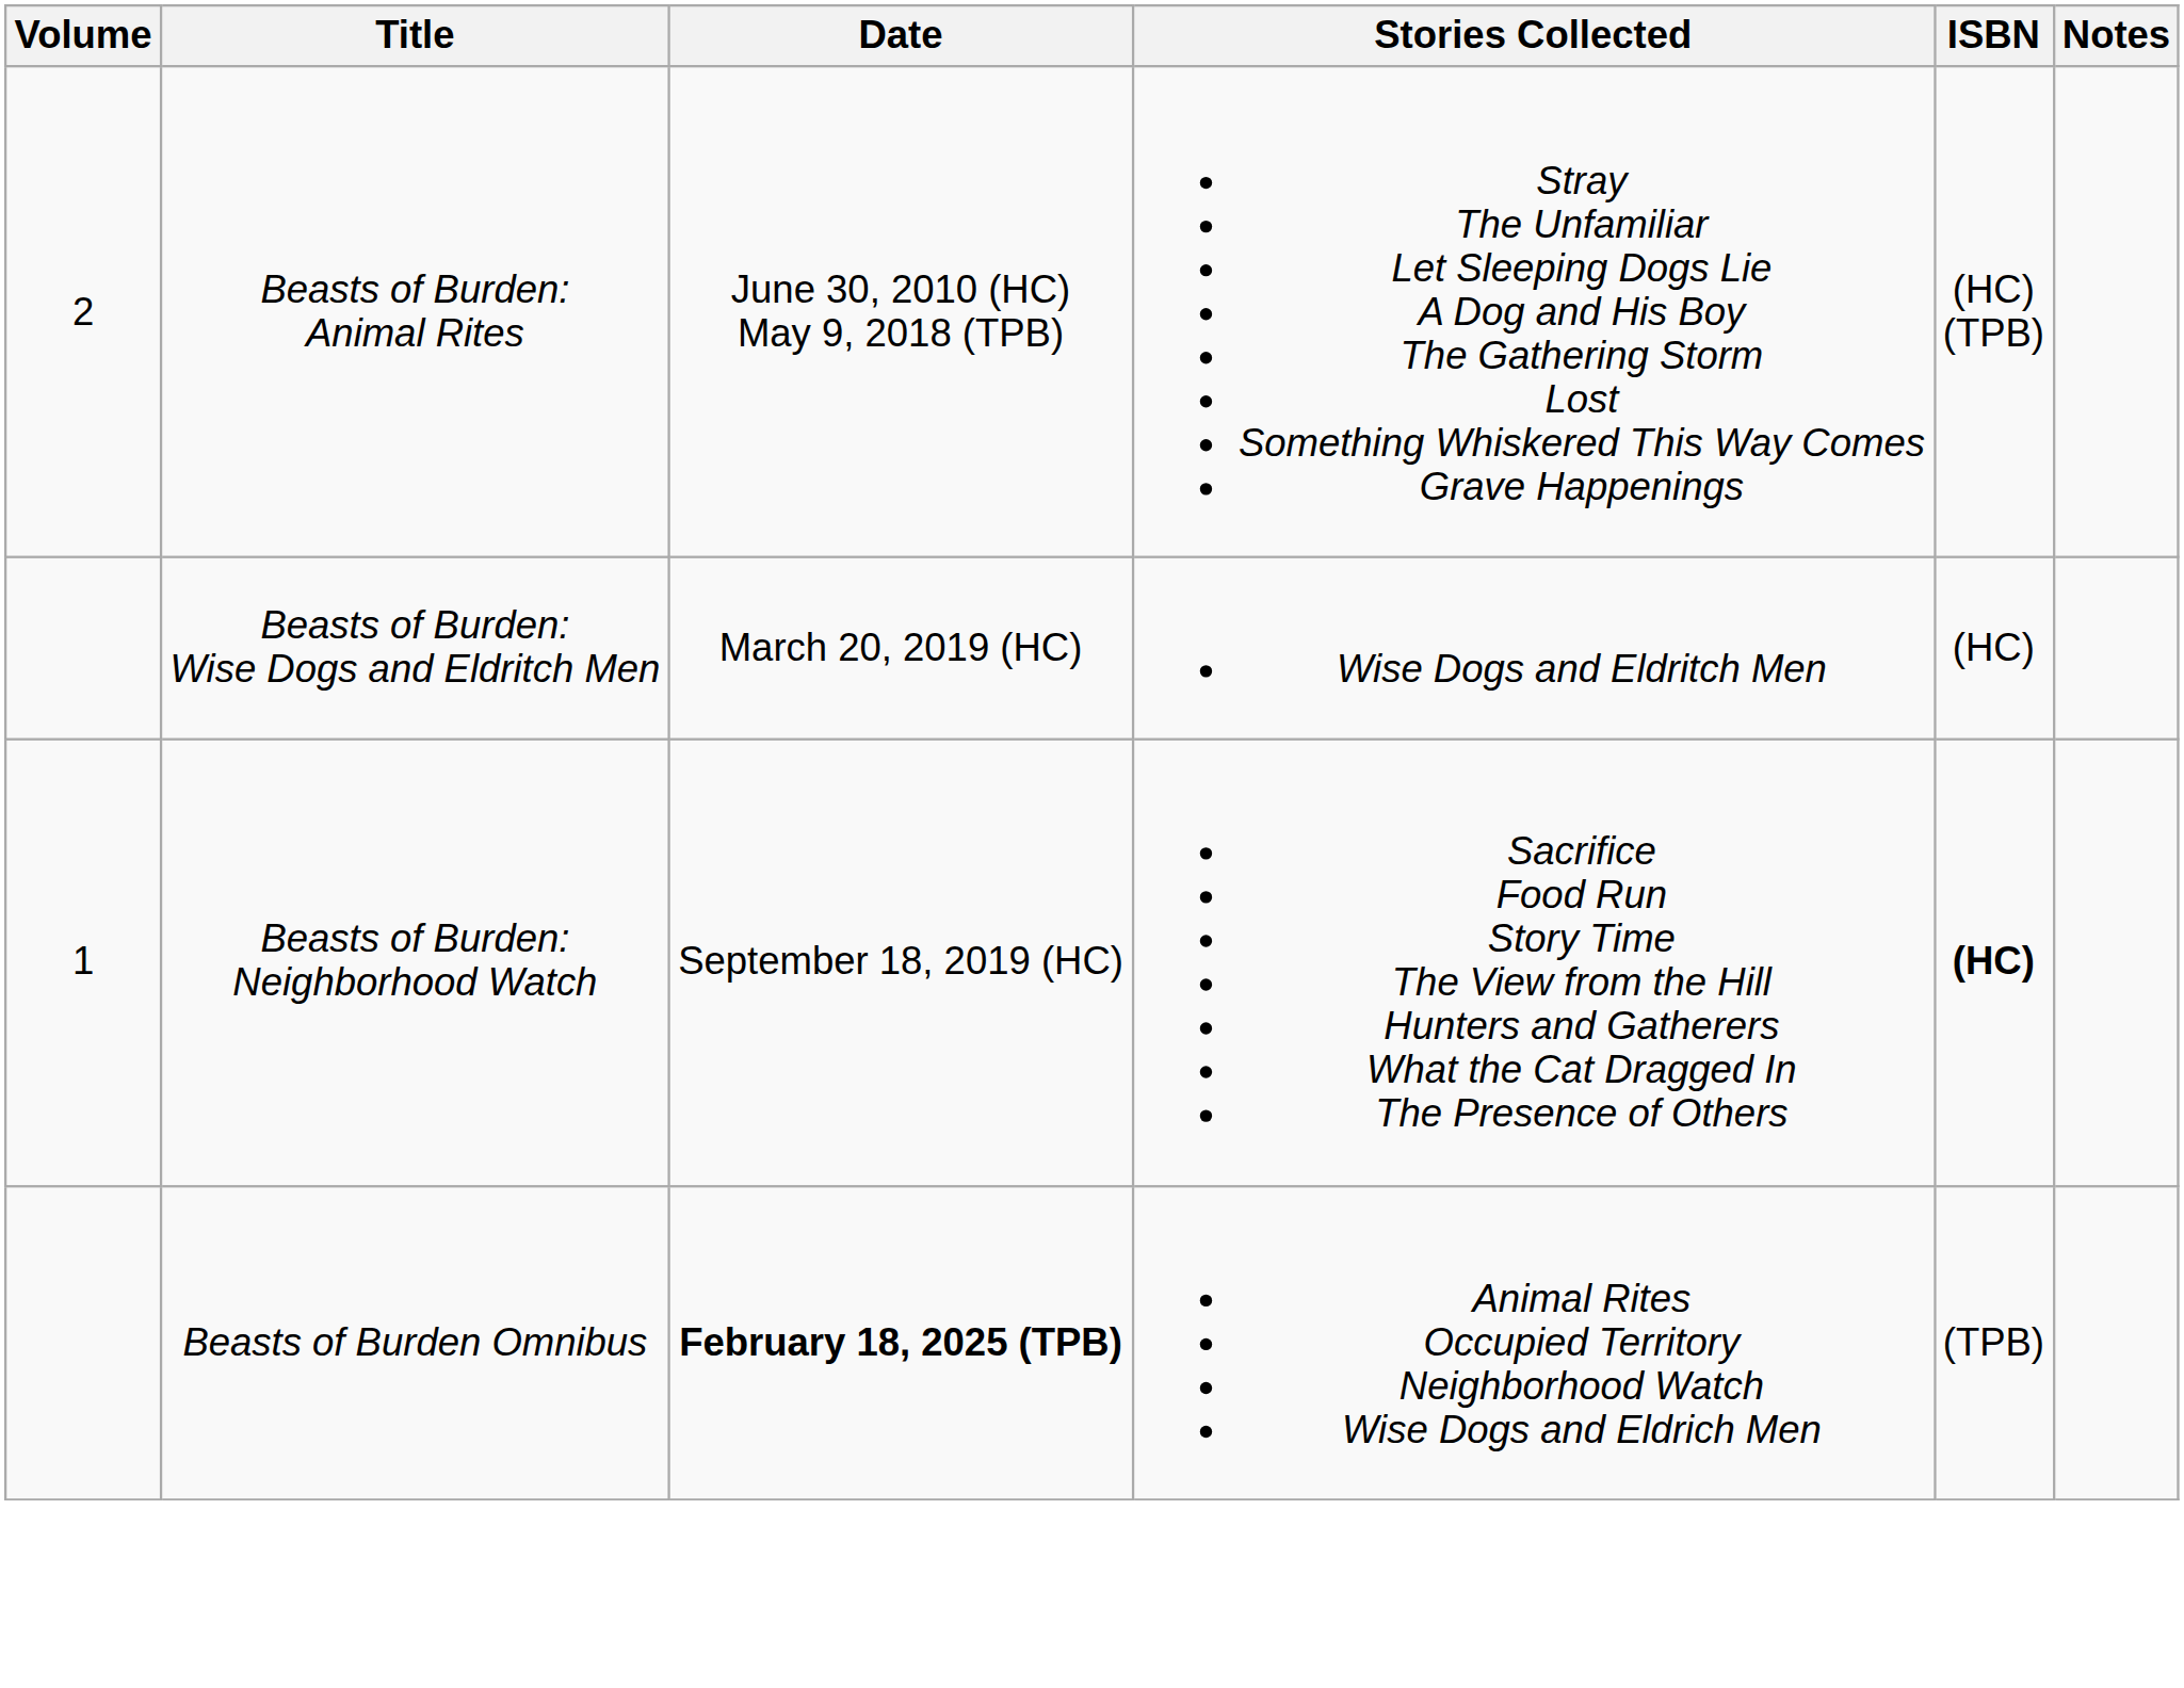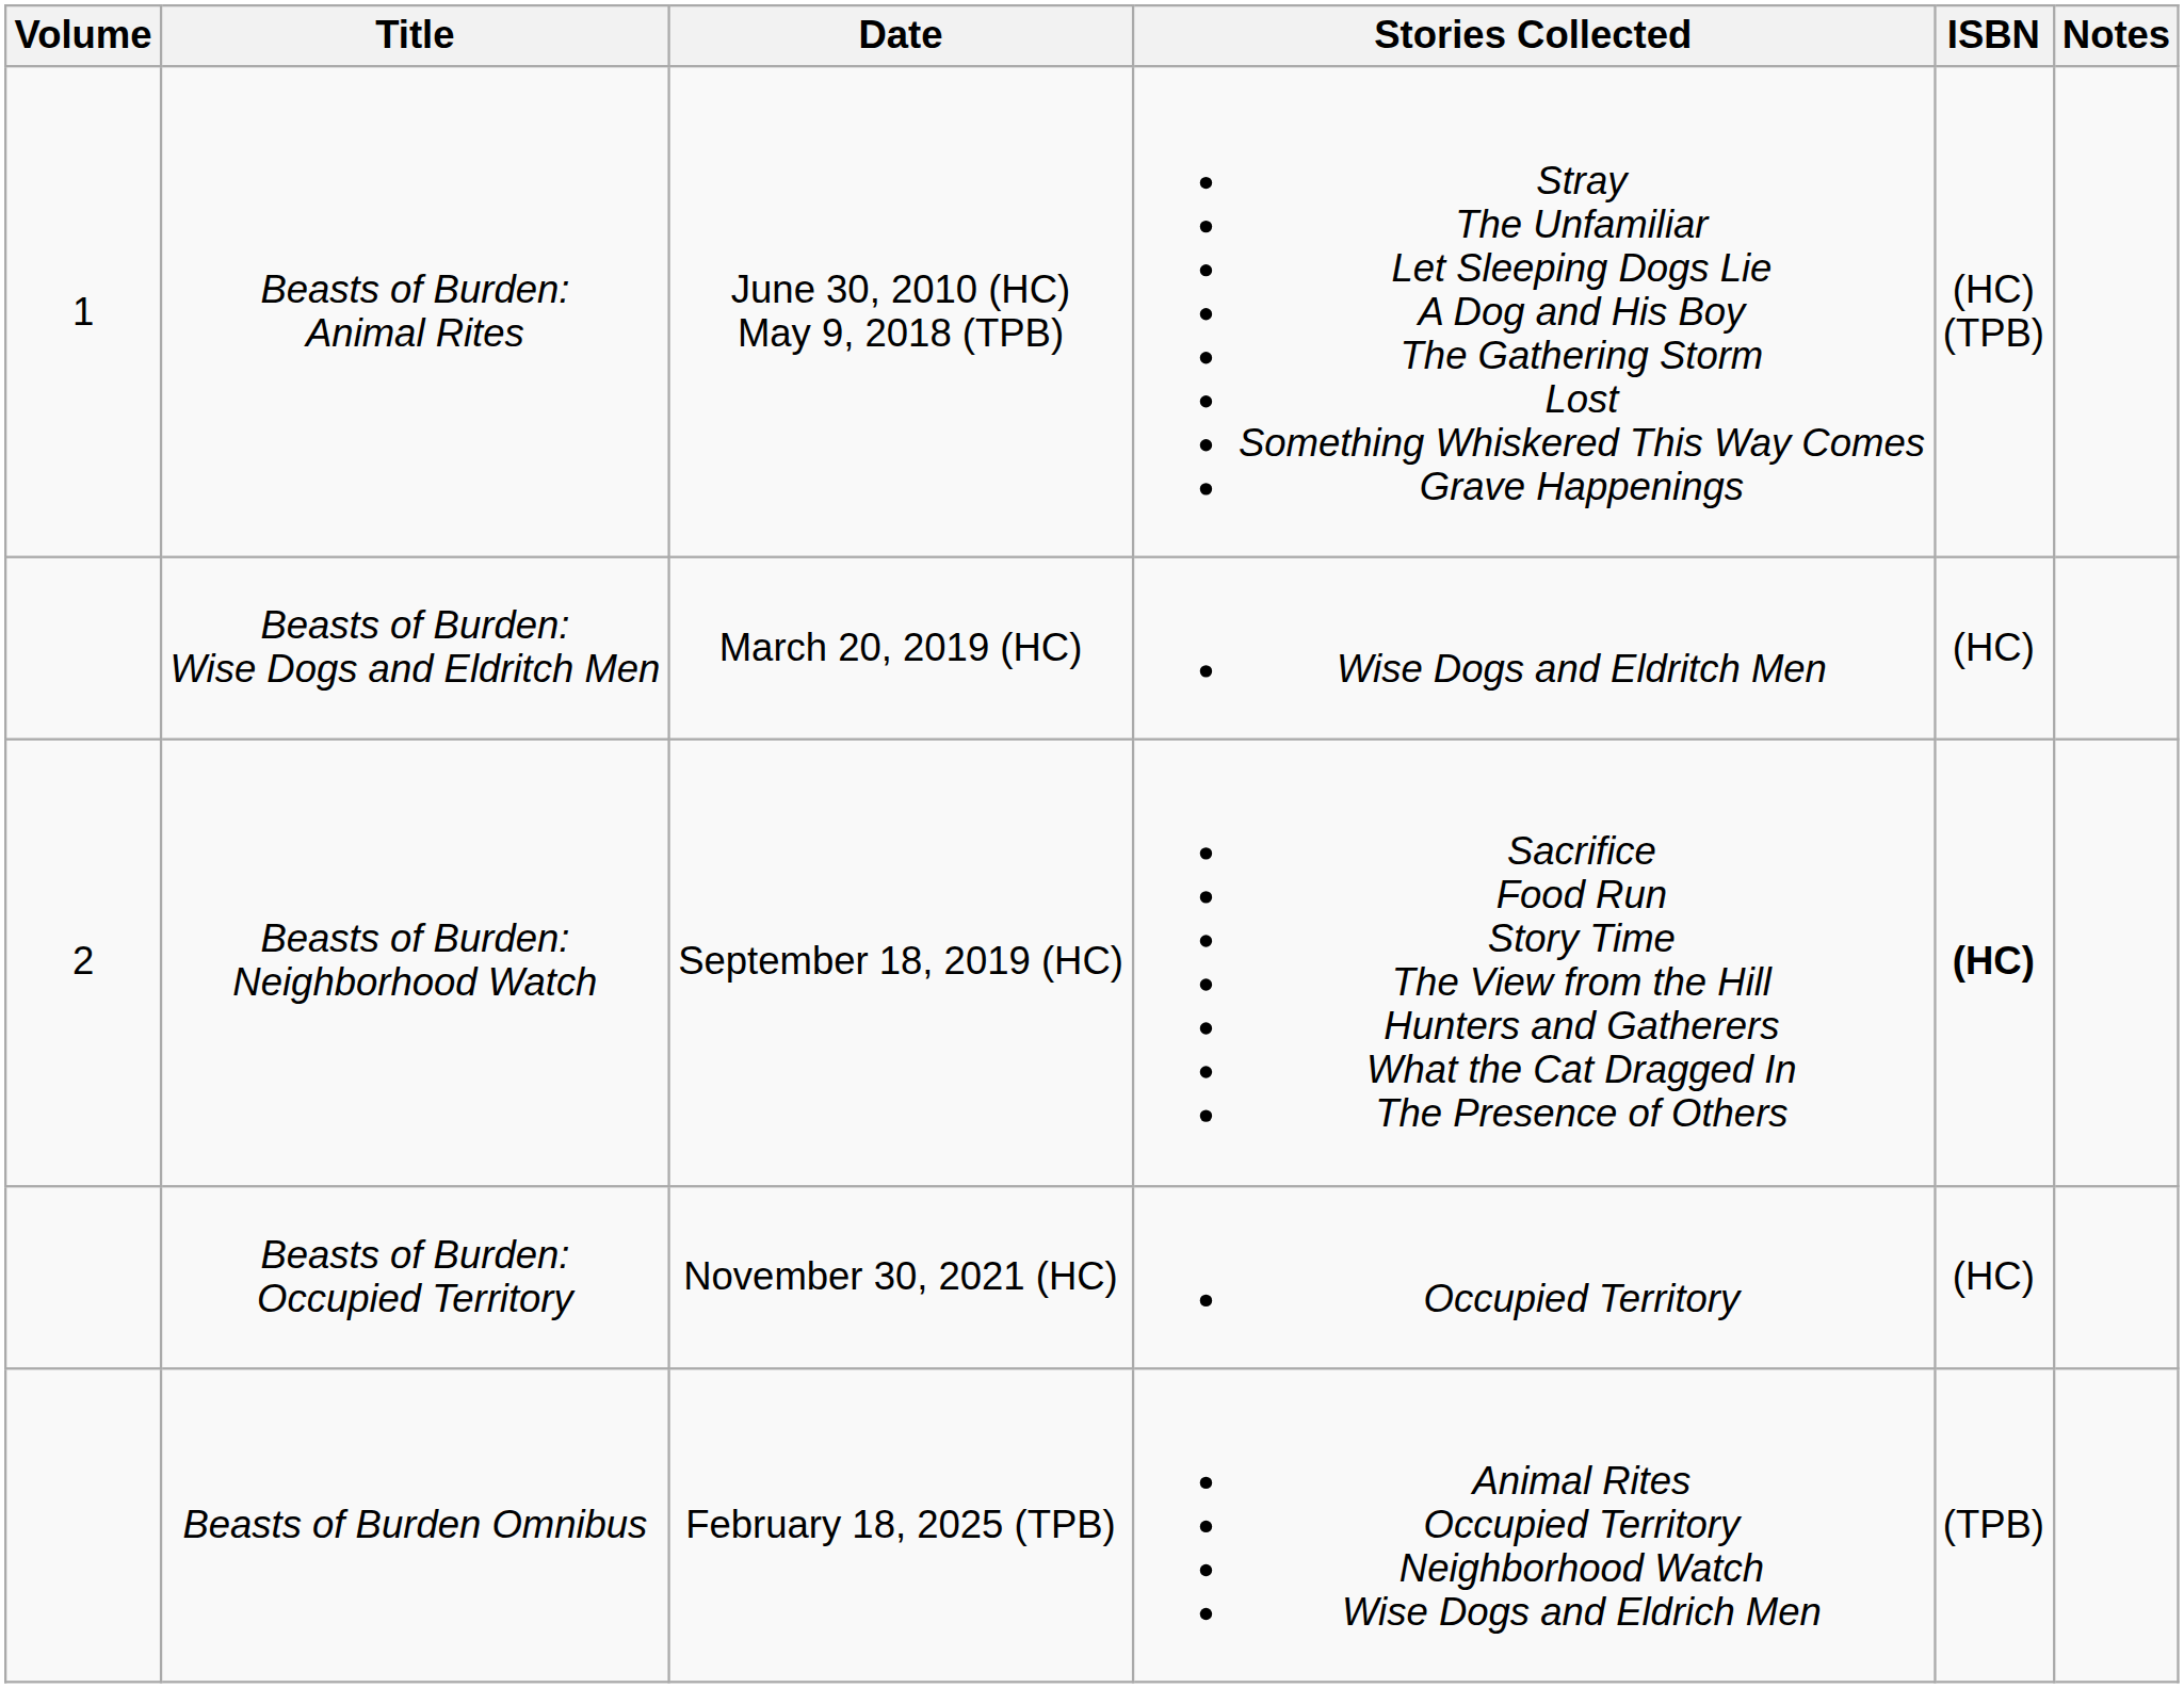 <table class="wikitable" style="text-align: center">
 <tr>
 <th>Volume</th>
 <th>Title</th>
 <th>Date</th>
 <th>Stories Collected</th>
 <th>ISBN</th>
 <th>Notes</th>
 </tr>
 <tr>
-<td>2</td>
+<td>1</td>
 <td><em>Beasts of Burden:<br>Animal Rites</em></td>
 <td>June 30, 2010 (HC)<br>May 9, 2018 (TPB)</td>
 <td><br><ul><li><em>Stray</em></li><li><em>The Unfamiliar</em></li><li><em>Let Sleeping Dogs Lie</em></li><li><em>A Dog and His Boy</em></li><li><em>The Gathering Storm</em></li><li><em>Lost</em></li><li><em>Something Whiskered This Way Comes</em></li><li><em>Grave Happenings</em></li></ul></td>
 <td> (HC)<br> (TPB)</td>
 <td></td>
 </tr>
 <tr>
 <td></td>
 <td><em>Beasts of Burden:<br>Wise Dogs and Eldritch Men</em></td>
 <td>March 20, 2019 (HC)</td>
 <td><br><ul><li><em>Wise Dogs and Eldritch Men</em></li></ul></td>
 <td> (HC)</td>
 <td></td>
 </tr>
 <tr>
-<td>1</td>
+<td>2</td>
 <td><em>Beasts of Burden:<br>Neighborhood Watch</em></td>
 <td>September 18, 2019 (HC)</td>
 <td><br><ul><li><em>Sacrifice</em></li><li><em>Food Run</em></li><li><em>Story Time</em></li><li><em>The View from the Hill</em></li><li><em>Hunters and Gatherers</em></li><li><em>What the Cat Dragged In</em></li><li><em>The Presence of Others</em></li></ul></td>
 <td><strong> (HC)</strong></td>
 <td></td>
 </tr>
 <tr>
 <td></td>
+<td><em>Beasts of Burden:<br>Occupied Territory</em></td>
+<td>November 30, 2021 (HC)</td>
+<td><br><ul><li><em>Occupied Territory</em></li></ul></td>
+<td> (HC)</td>
+<td></td>
+</tr>
+<tr>
+<td></td>
 <td><em>Beasts of Burden Omnibus</em></td>
-<td><strong>February 18, 2025 (TPB)</strong></td>
+<td>February 18, 2025 (TPB)</td>
 <td><br><ul><li><em>Animal Rites</em></li><li><em>Occupied Territory</em></li><li><em>Neighborhood Watch</em></li><li><em>Wise Dogs and Eldrich Men</em></li></ul></td>
 <td> (TPB)</td>
 <td></td>
 </tr>
 </table>
